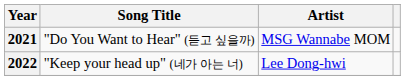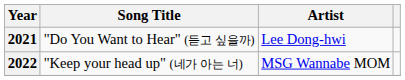 <table class="wikitable sortable plainrowheaders">
 <tr>
 <th scope="col">Year</th>
 <th scope="col">Song Title</th>
 <th scope="col">Artist</th>
 <th scope="col" class="unsortable"></th>
 </tr>
 <tr>
 <th scope="row">2021</th>
 <td>"Do You Want to Hear" <small>(듣고 싶을까)</small></td>
-<td><a href='#'>MSG Wannabe</a> MOM</td>
+<td><a href='#'>Lee Dong-hwi</a></td>
 <td></td>
 </tr>
 <tr>
 <th scope="row">2022</th>
 <td>"Keep your head up" <small>(네가 아는 너)</small></td>
-<td><a href='#'>Lee Dong-hwi</a></td>
+<td><a href='#'>MSG Wannabe</a> MOM</td>
 <td></td>
 </tr>
 <tr>
 </tr>
 </table>
